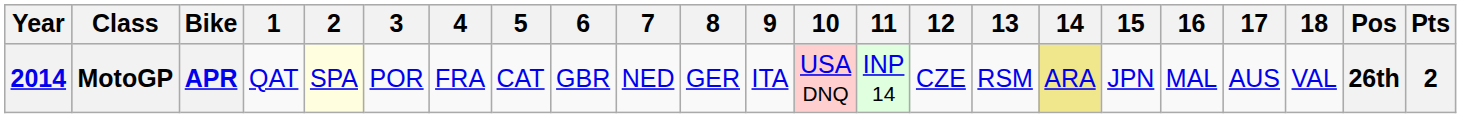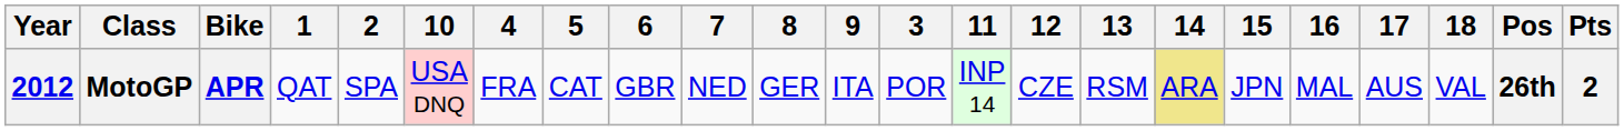 <table class="wikitable" style="text-align:center">
 <tr>
 <th>Year</th>
 <th>Class</th>
 <th>Bike</th>
 <th>1</th>
 <th>2</th>
-<th>3</th>
+<th>10</th>
 <th>4</th>
 <th>5</th>
 <th>6</th>
 <th>7</th>
 <th>8</th>
 <th>9</th>
-<th>10</th>
+<th>3</th>
 <th>11</th>
 <th>12</th>
 <th>13</th>
 <th>14</th>
 <th>15</th>
 <th>16</th>
 <th>17</th>
 <th>18</th>
 <th>Pos</th>
 <th>Pts</th>
 </tr>
 <tr>
-<th align="left"><a href='#'>2014</a></th>
+<th align="left"><a href='#'>2012</a></th>
 <th align="left">MotoGP</th>
 <th align="left"><a href='#'>APR</a></th>
 <td><a href='#'>QAT</a></td>
-<td style="background: lightyellow;"><a href='#'>SPA</a></td>
-<td><a href='#'>POR</a></td>
+<td><a href='#'>SPA</a></td>
+<td style="background:#ffcfcf;"><a href='#'>USA</a><br><small>DNQ</small></td>
 <td><a href='#'>FRA</a></td>
 <td><a href='#'>CAT</a></td>
 <td><a href='#'>GBR</a></td>
 <td><a href='#'>NED</a></td>
 <td><a href='#'>GER</a></td>
 <td><a href='#'>ITA</a></td>
-<td style="background:#ffcfcf;"><a href='#'>USA</a><br><small>DNQ</small></td>
+<td><a href='#'>POR</a></td>
 <td style="background:#DFFFDF;"><a href='#'>INP</a><br><small>14</small></td>
 <td><a href='#'>CZE</a></td>
 <td><a href='#'>RSM</a></td>
 <td style="background: khaki;"><a href='#'>ARA</a></td>
 <td><a href='#'>JPN</a></td>
 <td><a href='#'>MAL</a></td>
 <td><a href='#'>AUS</a></td>
 <td><a href='#'>VAL</a></td>
 <th>26th</th>
 <th>2</th>
 </tr>
 </table>
